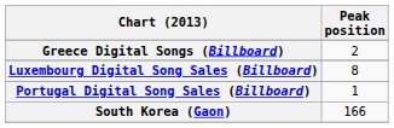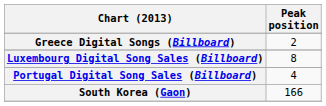 <table class="wikitable sortable plainrowheaders" style="text-align:center">
 <tr>
 <th scope="col">Chart (2013)</th>
 <th scope="col">Peak<br>position</th>
 </tr>
 <tr>
 </tr>
 <tr>
 </tr>
 <tr>
 </tr>
 <tr>
 </tr>
 <tr>
 </tr>
 <tr>
 </tr>
 <tr>
 </tr>
 <tr>
 <th scope="row">Greece Digital Songs (<em><a href='#'>Billboard</a></em>)</th>
 <td>2</td>
 </tr>
 <tr>
 </tr>
 <tr>
 </tr>
 <tr>
 </tr>
 <tr>
 <th scope="row"><a href='#'>Luxembourg Digital Song Sales</a> (<a href='#'><em>Billboard</em></a>)</th>
 <td>8</td>
 </tr>
 <tr>
 </tr>
 <tr>
 </tr>
 <tr>
 <th scope="row"><a href='#'>Portugal Digital Song Sales</a> (<a href='#'><em>Billboard</em></a>)</th>
-<td>1</td>
+<td>4</td>
 </tr>
 <tr>
 <th scope="row">South Korea (<a href='#'>Gaon</a>)</th>
 <td>166</td>
 </tr>
 <tr>
 </tr>
 <tr>
 </tr>
 <tr>
 </tr>
 <tr>
 </tr>
 </table>
